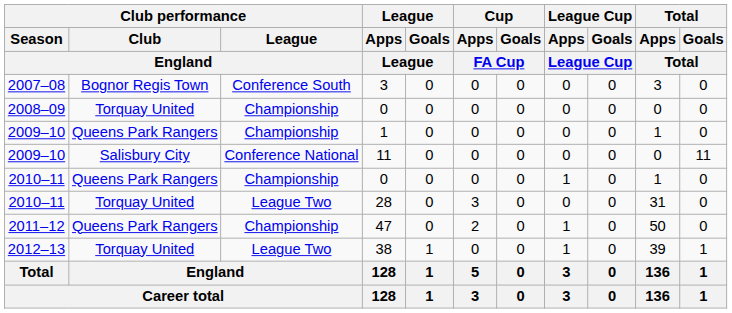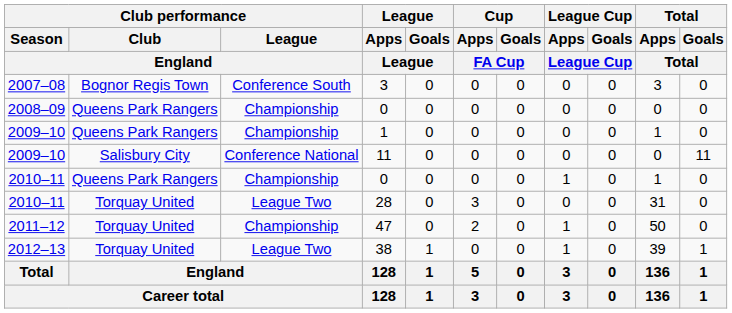 <table class="wikitable" style="text-align:center">
 <tr>
 <th colspan=3>Club performance</th>
 <th colspan=2>League</th>
 <th colspan=2>Cup</th>
 <th colspan=2>League Cup</th>
 <th colspan=2>Total</th>
 </tr>
 <tr>
 <th>Season</th>
 <th>Club</th>
 <th>League</th>
 <th>Apps</th>
 <th>Goals</th>
 <th>Apps</th>
 <th>Goals</th>
 <th>Apps</th>
 <th>Goals</th>
 <th>Apps</th>
 <th>Goals</th>
 </tr>
 <tr>
 <th colspan=3>England</th>
 <th colspan=2>League</th>
 <th colspan=2><a href='#'>FA Cup</a></th>
 <th colspan=2><a href='#'>League Cup</a></th>
 <th colspan=2>Total</th>
 </tr>
 <tr>
 <td><a href='#'>2007–08</a></td>
 <td><a href='#'>Bognor Regis Town</a></td>
 <td><a href='#'>Conference South</a></td>
 <td>3</td>
 <td>0</td>
 <td>0</td>
 <td>0</td>
 <td>0</td>
 <td>0</td>
 <td>3</td>
 <td>0</td>
 </tr>
 <tr>
 <td><a href='#'>2008–09</a></td>
-<td><a href='#'>Torquay United</a></td>
+<td><a href='#'>Queens Park Rangers</a></td>
 <td><a href='#'>Championship</a></td>
 <td>0</td>
 <td>0</td>
 <td>0</td>
 <td>0</td>
 <td>0</td>
 <td>0</td>
 <td>0</td>
 <td>0</td>
 </tr>
 <tr>
 <td><a href='#'>2009–10</a></td>
 <td><a href='#'>Queens Park Rangers</a></td>
 <td><a href='#'>Championship</a></td>
 <td>1</td>
 <td>0</td>
 <td>0</td>
 <td>0</td>
 <td>0</td>
 <td>0</td>
 <td>1</td>
 <td>0</td>
 </tr>
 <tr>
 <td><a href='#'>2009–10</a></td>
 <td><a href='#'>Salisbury City</a></td>
 <td><a href='#'>Conference National</a></td>
 <td>11</td>
 <td>0</td>
 <td>0</td>
 <td>0</td>
 <td>0</td>
 <td>0</td>
 <td>0</td>
 <td>11</td>
 </tr>
 <tr>
 <td><a href='#'>2010–11</a></td>
 <td><a href='#'>Queens Park Rangers</a></td>
 <td><a href='#'>Championship</a></td>
 <td>0</td>
 <td>0</td>
 <td>0</td>
 <td>0</td>
 <td>1</td>
 <td>0</td>
 <td>1</td>
 <td>0</td>
 </tr>
 <tr>
 <td><a href='#'>2010–11</a></td>
 <td><a href='#'>Torquay United</a></td>
 <td><a href='#'>League Two</a></td>
 <td>28</td>
 <td>0</td>
 <td>3</td>
 <td>0</td>
 <td>0</td>
 <td>0</td>
 <td>31</td>
 <td>0</td>
 </tr>
 <tr>
 <td><a href='#'>2011–12</a></td>
-<td><a href='#'>Queens Park Rangers</a></td>
+<td><a href='#'>Torquay United</a></td>
 <td><a href='#'>Championship</a></td>
 <td>47</td>
 <td>0</td>
 <td>2</td>
 <td>0</td>
 <td>1</td>
 <td>0</td>
 <td>50</td>
 <td>0</td>
 </tr>
 <tr>
 <td><a href='#'>2012–13</a></td>
 <td><a href='#'>Torquay United</a></td>
 <td><a href='#'>League Two</a></td>
 <td>38</td>
 <td>1</td>
 <td>0</td>
 <td>0</td>
 <td>1</td>
 <td>0</td>
 <td>39</td>
 <td>1</td>
 </tr>
 <tr>
 <th rowspan=1>Total</th>
 <th colspan=2>England</th>
 <th>128</th>
 <th>1</th>
 <th>5</th>
 <th>0</th>
 <th>3</th>
 <th>0</th>
 <th>136</th>
 <th>1</th>
 </tr>
 <tr>
 <th colspan=3>Career total</th>
 <th>128</th>
 <th>1</th>
 <th>3</th>
 <th>0</th>
 <th>3</th>
 <th>0</th>
 <th>136</th>
 <th>1</th>
 </tr>
 </table>
